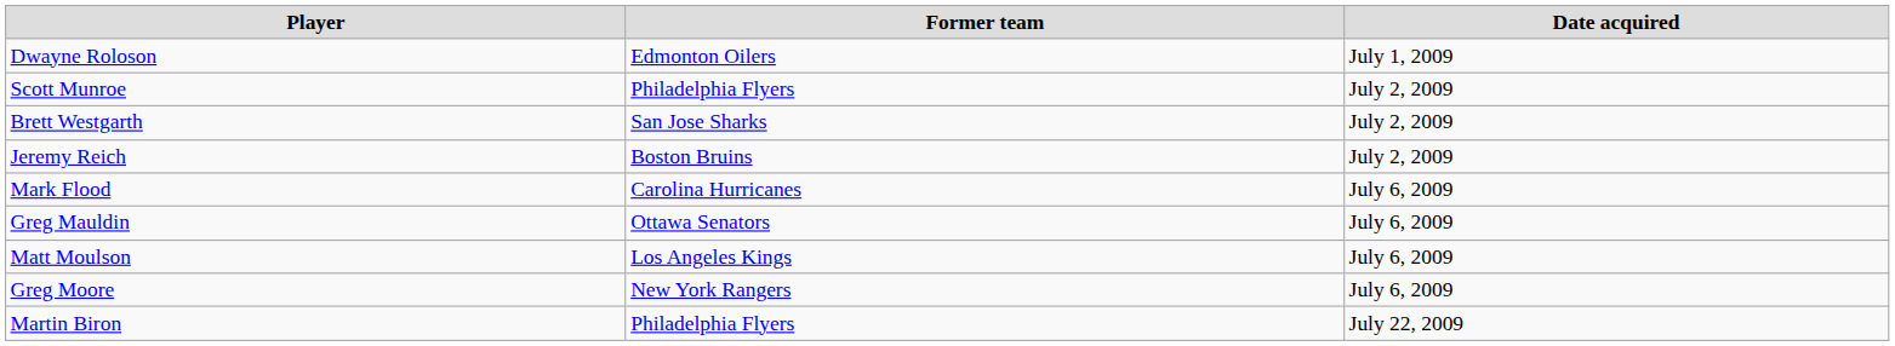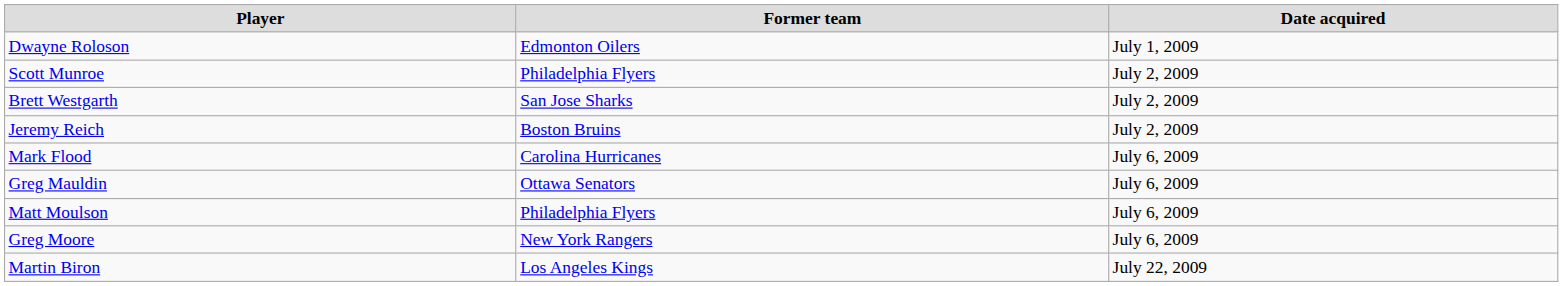 <table class="wikitable" width=90%>
 <tr align="center"  bgcolor="#dddddd">
 <td><strong>Player</strong></td>
 <td><strong>Former team</strong></td>
 <td><strong>Date acquired</strong></td>
 </tr>
 <tr>
 <td><a href='#'>Dwayne Roloson</a></td>
 <td><a href='#'>Edmonton Oilers</a></td>
 <td>July 1, 2009</td>
 </tr>
 <tr>
 <td><a href='#'>Scott Munroe</a></td>
 <td><a href='#'>Philadelphia Flyers</a></td>
 <td>July 2, 2009</td>
 </tr>
 <tr>
 <td><a href='#'>Brett Westgarth</a></td>
 <td><a href='#'>San Jose Sharks</a></td>
 <td>July 2, 2009</td>
 </tr>
 <tr>
 <td><a href='#'>Jeremy Reich</a></td>
 <td><a href='#'>Boston Bruins</a></td>
 <td>July 2, 2009</td>
 </tr>
 <tr>
 <td><a href='#'>Mark Flood</a></td>
 <td><a href='#'>Carolina Hurricanes</a></td>
 <td>July 6, 2009</td>
 </tr>
 <tr>
 <td><a href='#'>Greg Mauldin</a></td>
 <td><a href='#'>Ottawa Senators</a></td>
 <td>July 6, 2009</td>
 </tr>
 <tr>
 <td><a href='#'>Matt Moulson</a></td>
-<td><a href='#'>Los Angeles Kings</a></td>
+<td><a href='#'>Philadelphia Flyers</a></td>
 <td>July 6, 2009</td>
 </tr>
 <tr>
 <td><a href='#'>Greg Moore</a></td>
 <td><a href='#'>New York Rangers</a></td>
 <td>July 6, 2009</td>
 </tr>
 <tr>
 <td><a href='#'>Martin Biron</a></td>
-<td><a href='#'>Philadelphia Flyers</a></td>
+<td><a href='#'>Los Angeles Kings</a></td>
 <td>July 22, 2009</td>
 </tr>
 </table>
